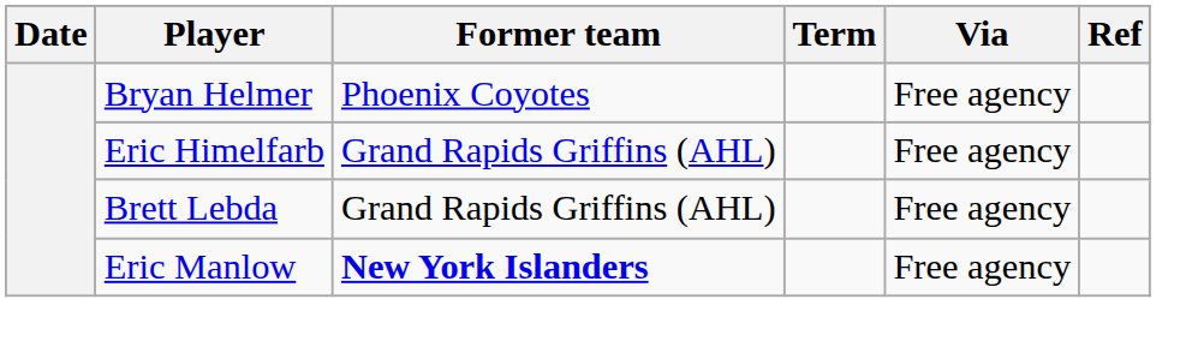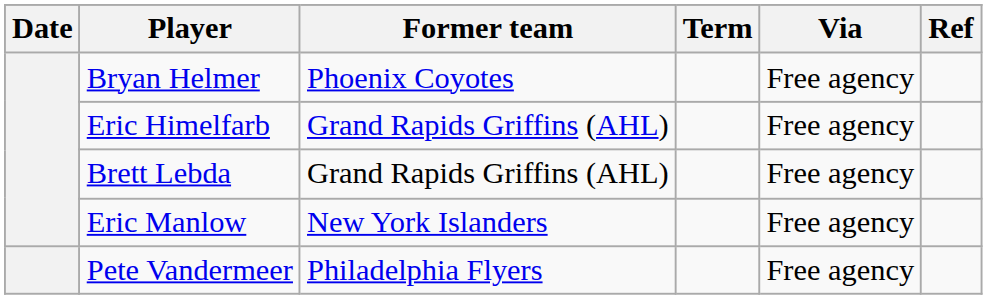 <table class="wikitable plainrowheaders">
 <tr style="background:#ddd; text-align:center;">
 <th>Date</th>
 <th>Player</th>
 <th>Former team</th>
 <th>Term</th>
 <th>Via</th>
 <th>Ref</th>
 </tr>
 <tr>
 <th scope="row" rowspan=4></th>
 <td><a href='#'>Bryan Helmer</a></td>
 <td><a href='#'>Phoenix Coyotes</a></td>
 <td></td>
 <td>Free agency</td>
 <td></td>
 </tr>
 <tr>
 <td><a href='#'>Eric Himelfarb</a></td>
 <td><a href='#'>Grand Rapids Griffins</a> (<a href='#'>AHL</a>)</td>
 <td></td>
 <td>Free agency</td>
 <td></td>
 </tr>
 <tr>
 <td><a href='#'>Brett Lebda</a></td>
 <td>Grand Rapids Griffins (AHL)</td>
 <td></td>
 <td>Free agency</td>
 <td></td>
 </tr>
 <tr>
 <td><a href='#'>Eric Manlow</a></td>
-<td><strong><a href='#'>New York Islanders</a></strong></td>
+<td><a href='#'>New York Islanders</a></td>
+<td></td>
+<td>Free agency</td>
+<td></td>
+</tr>
+<tr>
+<th scope="row"></th>
+<td><a href='#'>Pete Vandermeer</a></td>
+<td><a href='#'>Philadelphia Flyers</a></td>
 <td></td>
 <td>Free agency</td>
 <td></td>
 </tr>
 </table>
